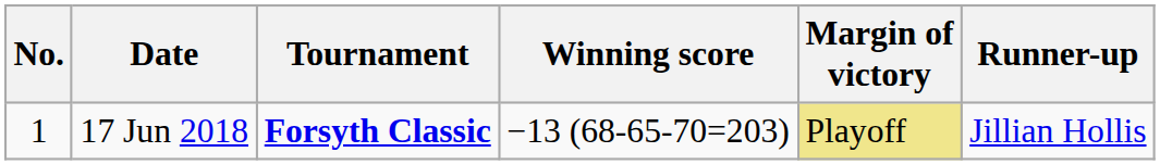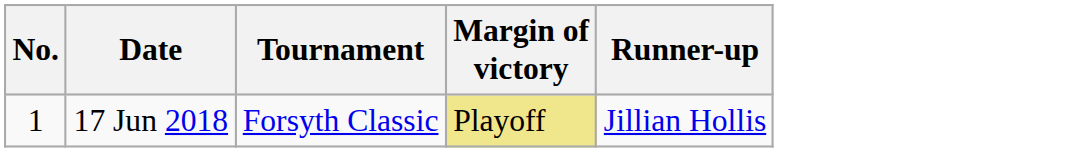 <table class="wikitable" style="font-size:95%;">
 <tr>
 <th>No.</th>
 <th>Date</th>
 <th>Tournament</th>
-<th>Winning score</th>
 <th>Margin of<br>victory</th>
 <th>Runner-up</th>
 </tr>
 <tr>
 <td align=center>1</td>
 <td align=right>17 Jun <a href='#'>2018</a></td>
-<td><strong><a href='#'>Forsyth Classic</a></strong></td>
-<td>−13 (68-65-70=203)</td>
+<td><a href='#'>Forsyth Classic</a></td>
 <td style="background: khaki;">Playoff</td>
 <td> <a href='#'>Jillian Hollis</a></td>
 </tr>
 </table>
